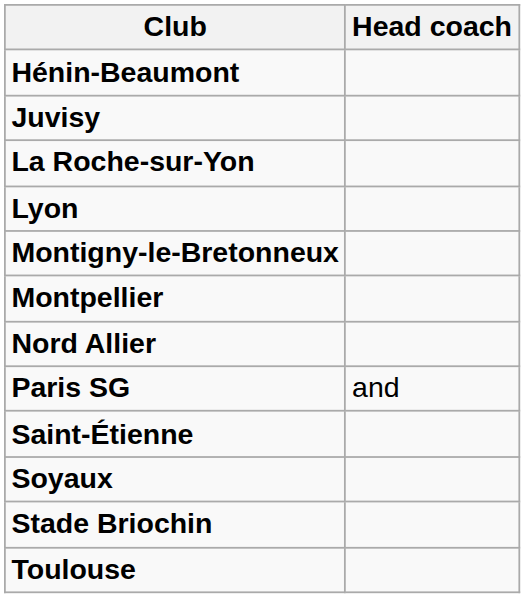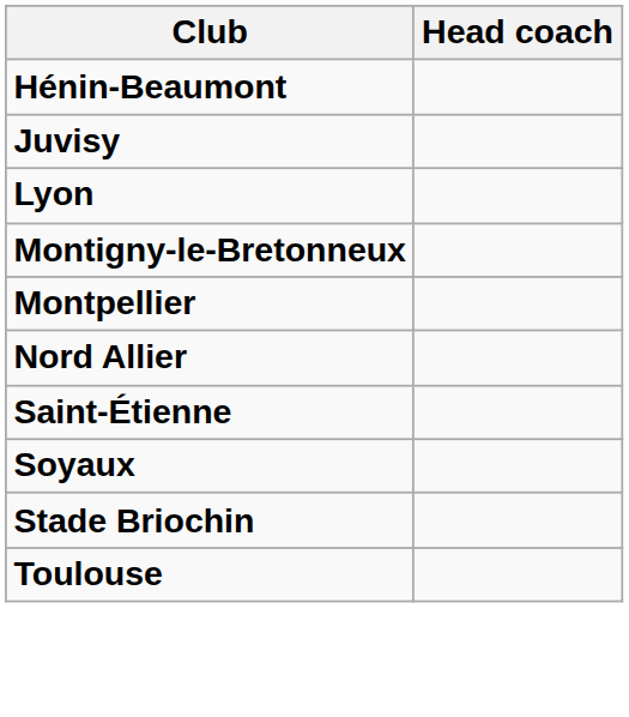 <table class="wikitable sortable">
 <tr>
 <th>Club</th>
 <th>Head coach</th>
 </tr>
 <tr>
 <td style="text-align: left; font-weight: bold;">Hénin-Beaumont</td>
 <td style="text-align: left;"> </td>
 </tr>
 <tr>
 <td style="text-align: left; font-weight: bold;">Juvisy</td>
-<td style="text-align: left;"> </td>
-</tr>
-<tr>
-<td style="text-align: left; font-weight: bold;">La Roche-sur-Yon</td>
 <td style="text-align: left;"> </td>
 </tr>
 <tr>
 <td style="text-align: left; font-weight: bold;">Lyon</td>
 <td style="text-align: left;"> </td>
 </tr>
 <tr>
 <td style="text-align: left; font-weight: bold;">Montigny-le-Bretonneux</td>
 <td style="text-align: left;"> </td>
 </tr>
 <tr>
 <td style="text-align: left; font-weight: bold;">Montpellier</td>
 <td style="text-align: left;"> </td>
 </tr>
 <tr>
 <td style="text-align: left; font-weight: bold;">Nord Allier</td>
 <td style="text-align: left;"> </td>
 </tr>
 <tr>
-<td style="text-align: left; font-weight: bold;">Paris SG</td>
-<td style="text-align: left;">  and  </td>
-</tr>
-<tr>
 <td style="text-align: left; font-weight: bold;">Saint-Étienne</td>
 <td style="text-align: left;"> </td>
 </tr>
 <tr>
 <td style="text-align: left; font-weight: bold;">Soyaux</td>
 <td style="text-align: left;"> </td>
 </tr>
 <tr>
 <td style="text-align: left; font-weight: bold;">Stade Briochin</td>
 <td style="text-align: left;"> </td>
 </tr>
 <tr>
 <td style="text-align: left; font-weight: bold;">Toulouse</td>
 <td style="text-align: left;"> </td>
 </tr>
 </table>
